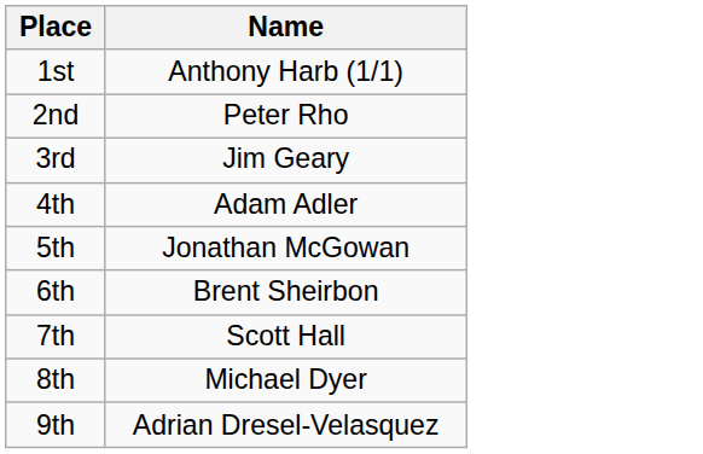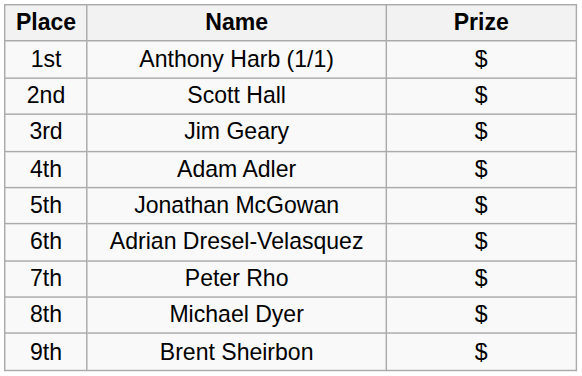 <table class="wikitable">
 <tr>
 <th width="50">Place</th>
 <th width="200">Name</th>
+<th width="125">Prize</th>
 </tr>
 <tr>
 <td align = "center">1st</td>
 <td align = "center">Anthony Harb (1/1)</td>
+<td align = "center">$</td>
 </tr>
 <tr>
 <td align = "center">2nd</td>
-<td align = "center">Peter Rho</td>
+<td align = "center">Scott Hall</td>
+<td align = "center">$</td>
 </tr>
 <tr>
 <td align = "center">3rd</td>
 <td align = "center">Jim Geary</td>
+<td align = "center">$</td>
 </tr>
 <tr>
 <td align = "center">4th</td>
 <td align = "center">Adam Adler</td>
+<td align = "center">$</td>
 </tr>
 <tr>
 <td align = "center">5th</td>
 <td align = "center">Jonathan McGowan</td>
+<td align = "center">$</td>
 </tr>
 <tr>
 <td align = "center">6th</td>
-<td align = "center">Brent Sheirbon</td>
+<td align = "center">Adrian Dresel-Velasquez</td>
+<td align = "center">$</td>
 </tr>
 <tr>
 <td align = "center">7th</td>
-<td align = "center">Scott Hall</td>
+<td align = "center">Peter Rho</td>
+<td align = "center">$</td>
 </tr>
 <tr>
 <td align = "center">8th</td>
 <td align = "center">Michael Dyer</td>
+<td align = "center">$</td>
 </tr>
 <tr>
 <td align = "center">9th</td>
-<td align = "center">Adrian Dresel-Velasquez</td>
+<td align = "center">Brent Sheirbon</td>
+<td align = "center">$</td>
 </tr>
 </table>
